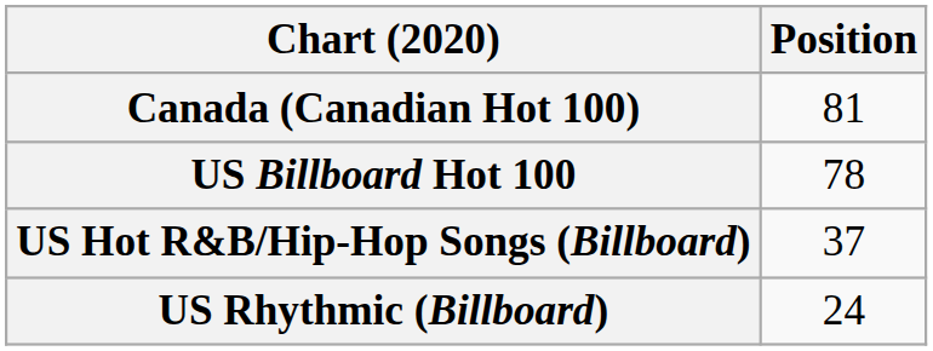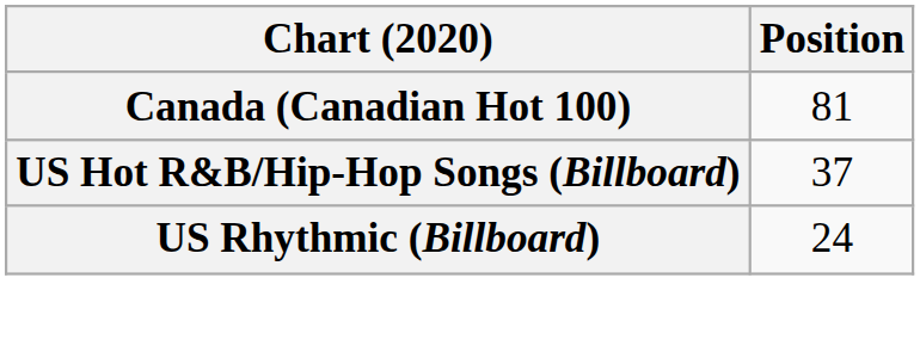 <table class="wikitable sortable plainrowheaders" style="text-align:center">
 <tr>
 <th scope="col">Chart (2020)</th>
 <th scope="col">Position</th>
 </tr>
 <tr>
 <th scope="row">Canada (Canadian Hot 100)</th>
 <td>81</td>
 </tr>
 <tr>
-<th scope="row">US <em>Billboard</em> Hot 100</th>
-<td>78</td>
-</tr>
-<tr>
 <th scope="row">US Hot R&B/Hip-Hop Songs (<em>Billboard</em>)</th>
 <td>37</td>
 </tr>
 <tr>
 <th scope="row">US Rhythmic (<em>Billboard</em>)</th>
 <td>24</td>
 </tr>
 </table>
